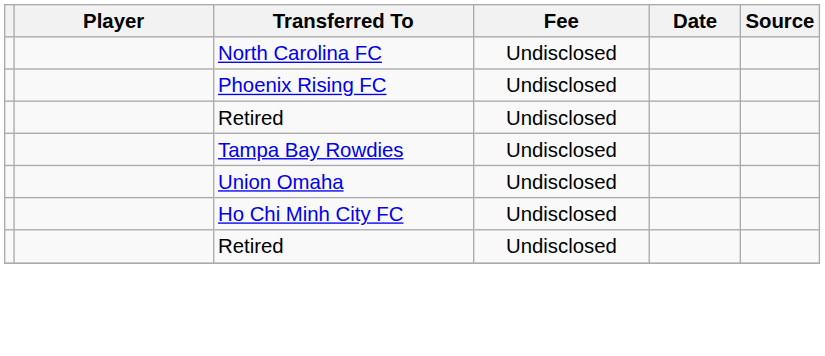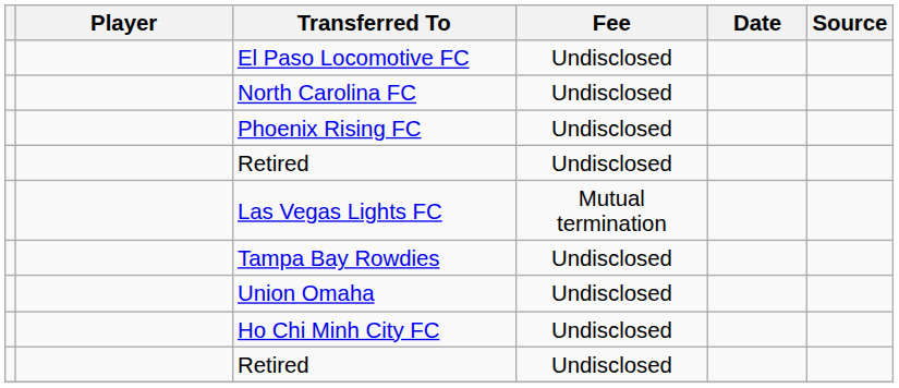 <table class="wikitable plainrowheaders sortable" style="font-size:95%">
 <tr>
 <th></th>
 <th scope="col" style="width:200px;">Player</th>
 <th scope="col" style="width:250px;">Transferred To</th>
 <th scope="col" style="width:150px;">Fee</th>
 <th scope="col" style="width:78px;">Date</th>
 <th>Source</th>
+</tr>
+<tr>
+<td align=center></td>
+<td></td>
+<td> <a href='#'>El Paso Locomotive FC</a></td>
+<td align=center>Undisclosed</td>
+<td align=center></td>
+<td align=center></td>
 </tr>
 <tr>
 <td align=center></td>
 <td></td>
 <td> <a href='#'>North Carolina FC</a></td>
 <td align=center>Undisclosed</td>
 <td align=center></td>
 <td align=center></td>
 </tr>
 <tr>
 <td align=center></td>
 <td></td>
 <td> <a href='#'>Phoenix Rising FC</a></td>
 <td align=center>Undisclosed</td>
 <td align=center></td>
 <td align=center></td>
 </tr>
 <tr>
 <td align=center></td>
 <td></td>
 <td>Retired</td>
 <td align=center>Undisclosed</td>
+<td align=center></td>
+<td align=center></td>
+</tr>
+<tr>
+<td align=center></td>
+<td></td>
+<td> <a href='#'>Las Vegas Lights FC</a></td>
+<td align=center>Mutual termination</td>
 <td align=center></td>
 <td align=center></td>
 </tr>
 <tr>
 <td align=center></td>
 <td></td>
 <td> <a href='#'>Tampa Bay Rowdies</a></td>
 <td align=center>Undisclosed</td>
 <td align=center></td>
 <td align=center></td>
 </tr>
 <tr>
 <td align=center></td>
 <td></td>
 <td> <a href='#'>Union Omaha</a></td>
 <td align=center>Undisclosed</td>
 <td align=center></td>
 <td align=center></td>
 </tr>
 <tr>
 <td align=center></td>
 <td></td>
 <td> <a href='#'>Ho Chi Minh City FC</a></td>
 <td align=center>Undisclosed</td>
 <td align=center></td>
 <td align=center></td>
 </tr>
 <tr>
 <td align=center></td>
 <td></td>
 <td>Retired</td>
 <td align=center>Undisclosed</td>
 <td align=center></td>
 <td align=center></td>
 </tr>
 <tr>
 </tr>
 </table>
